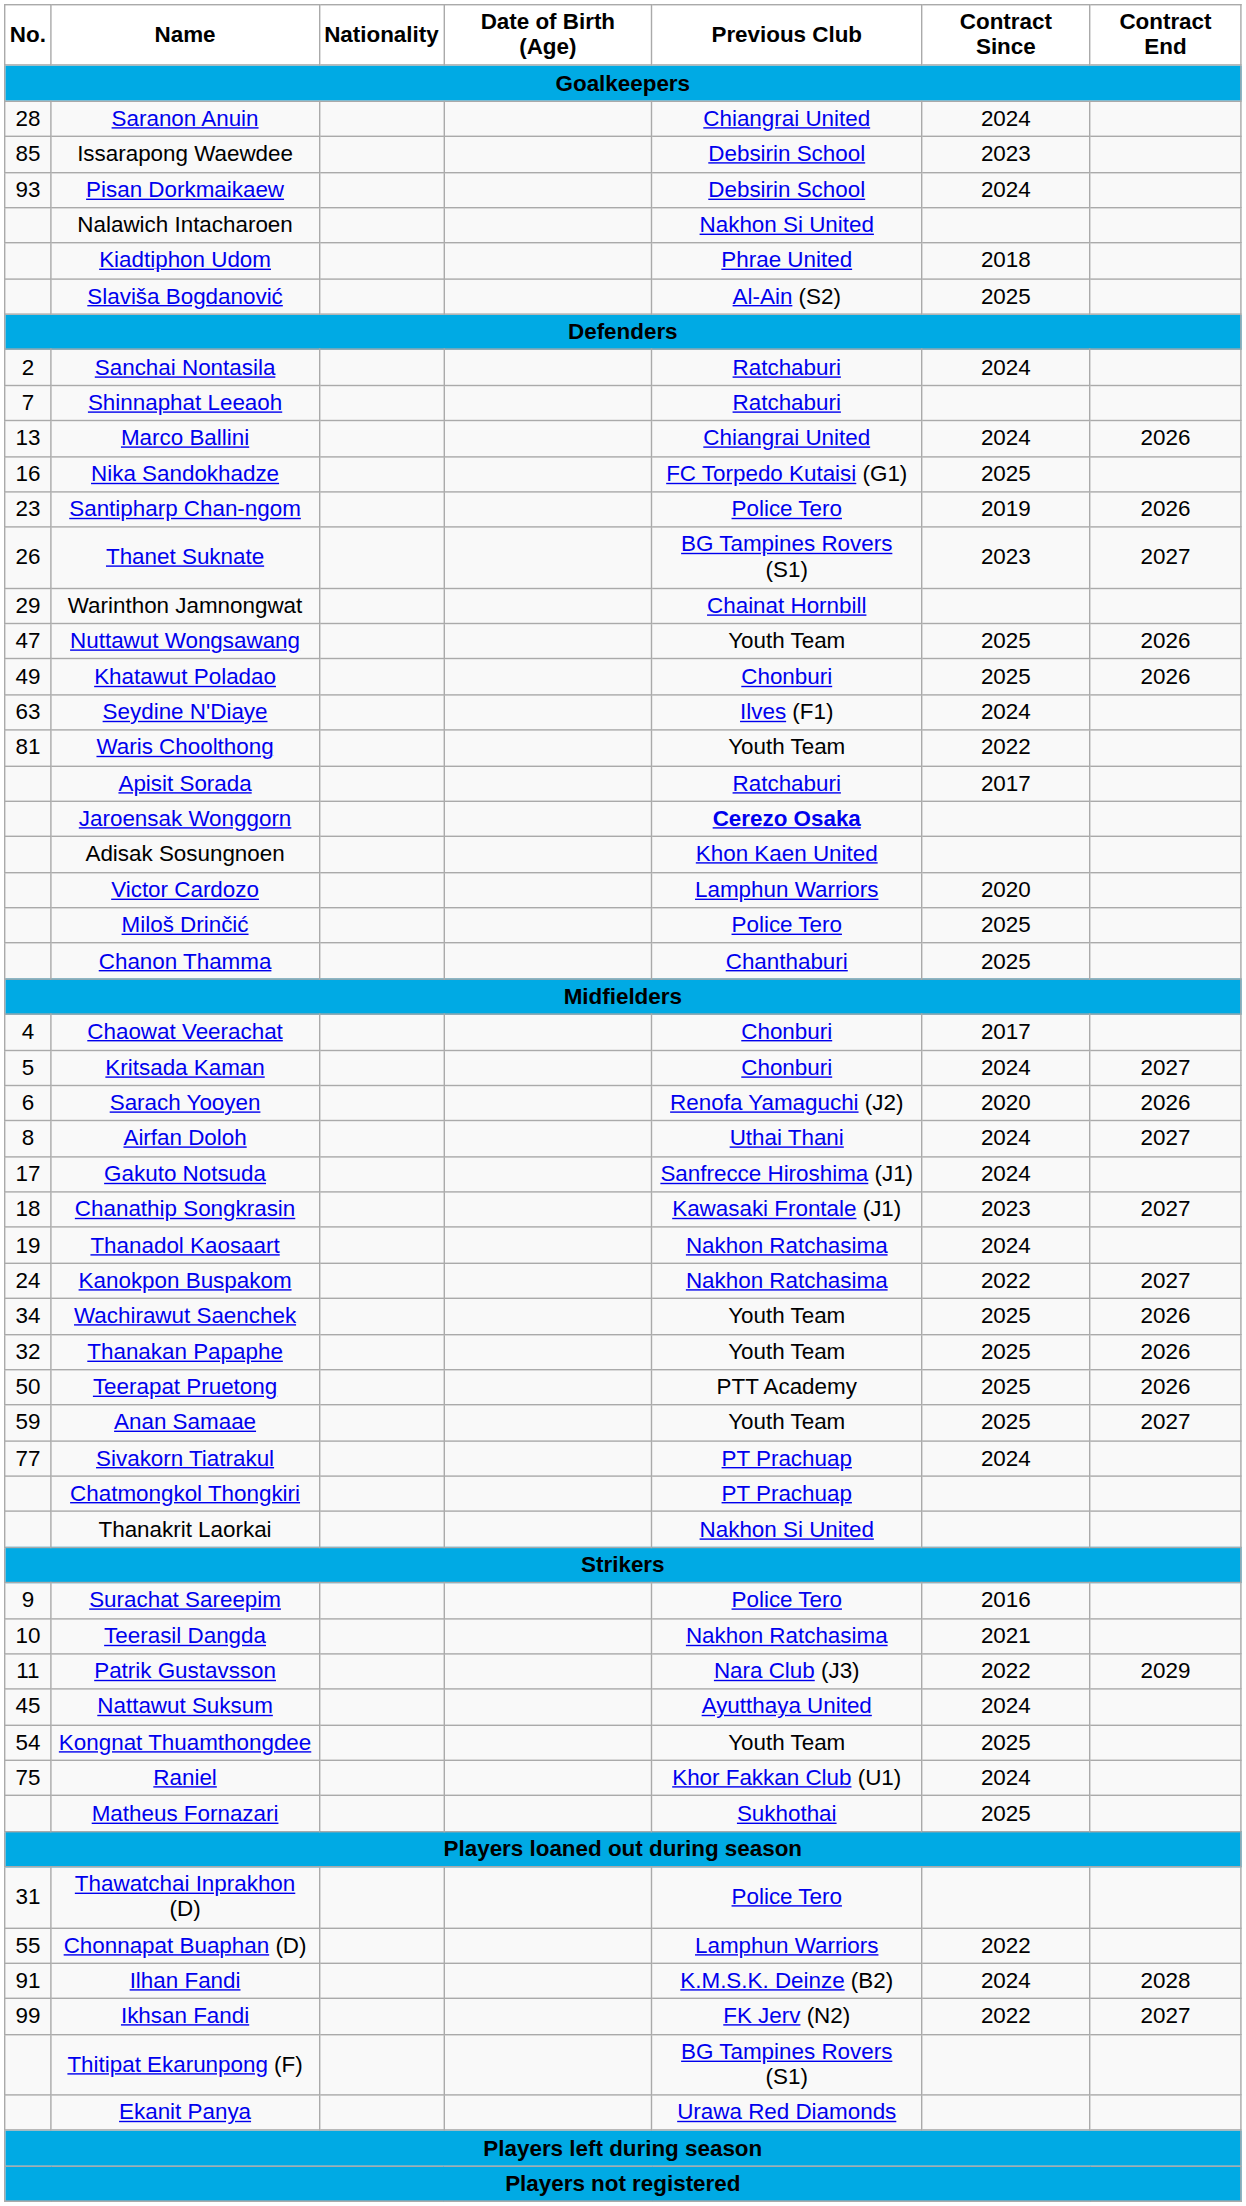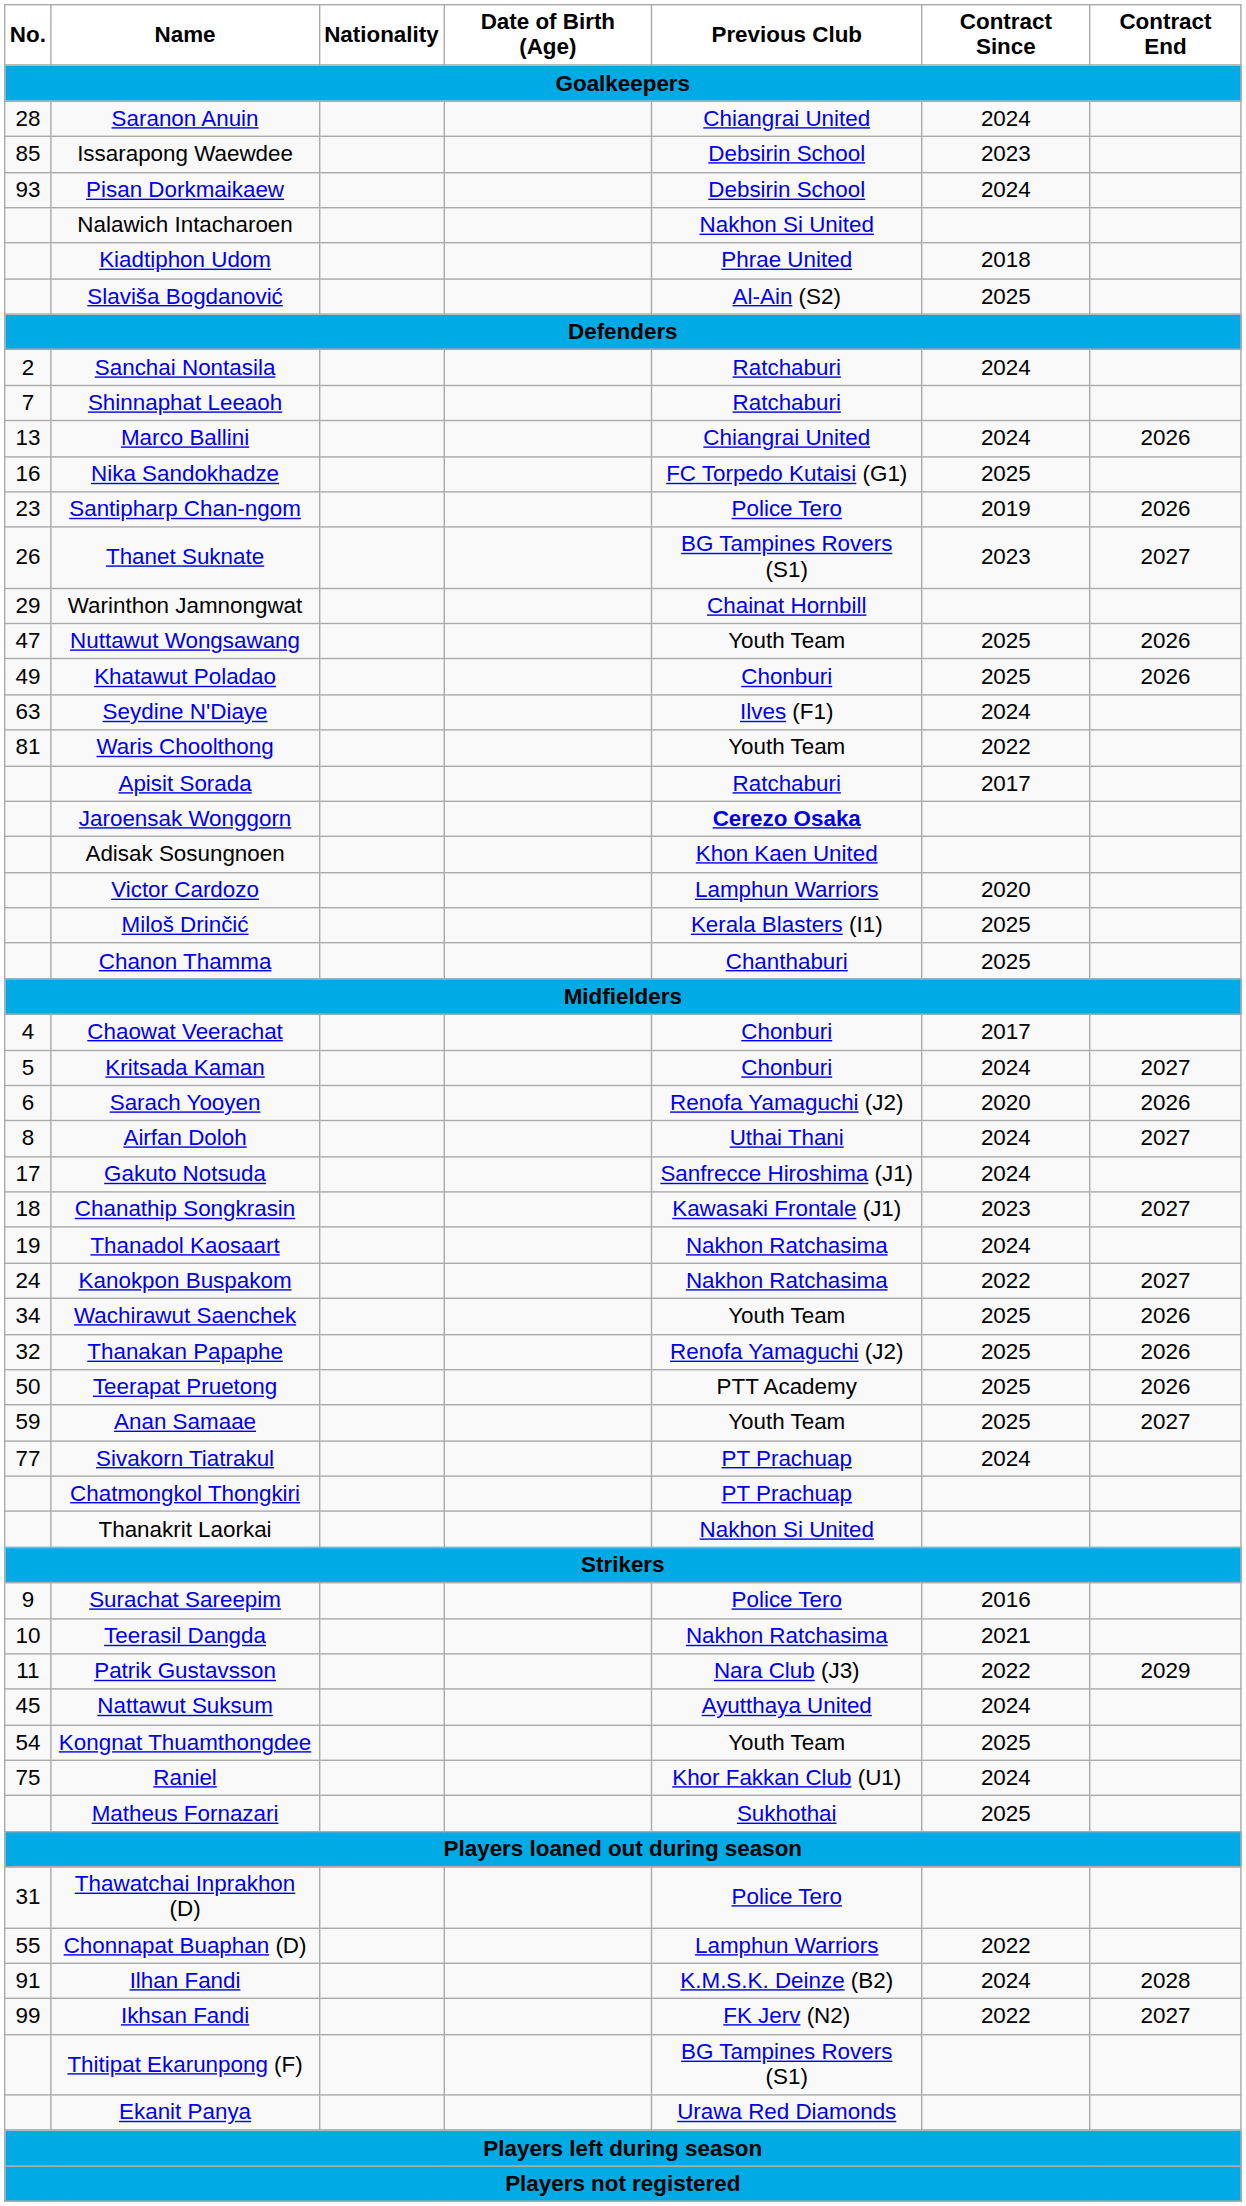 <table class="wikitable" style="text-align:center; font-size:100%; width:100%;">
 <tr>
 <th style="background:white; color:black; text-align:center;">No.</th>
 <th style="background:white; color:black; text-align:center;">Name</th>
 <th style="background:white; color:black; text-align:center;">Nationality</th>
 <th style="background:white; color:black; text-align:center;">Date of Birth (Age)</th>
 <th style="background:white; color:black; text-align:center;">Previous Club</th>
 <th style="background:white; color:black; text-align:center;">Contract Since</th>
 <th style="background:white; color:black; text-align:center;">Contract End</th>
 </tr>
 <tr>
 <th colspan="8" style="background:#00AAE4; color:black; text-align:center">Goalkeepers</th>
 </tr>
 <tr>
 <td>28</td>
 <td><a href='#'>Saranon Anuin</a></td>
 <td></td>
 <td></td>
 <td> <a href='#'>Chiangrai United</a></td>
 <td>2024</td>
 <td></td>
 </tr>
 <tr>
 <td>85</td>
 <td>Issarapong Waewdee</td>
 <td></td>
 <td></td>
 <td> <a href='#'>Debsirin School</a></td>
 <td>2023</td>
 <td></td>
 </tr>
 <tr>
 <td>93</td>
 <td><a href='#'>Pisan Dorkmaikaew</a></td>
 <td></td>
 <td></td>
 <td> <a href='#'>Debsirin School</a></td>
 <td>2024</td>
 <td></td>
 </tr>
 <tr>
 <td></td>
 <td>Nalawich Intacharoen</td>
 <td></td>
 <td></td>
 <td> <a href='#'>Nakhon Si United</a></td>
 <td></td>
 <td></td>
 </tr>
 <tr>
 <td></td>
 <td><a href='#'>Kiadtiphon Udom</a></td>
 <td></td>
 <td></td>
 <td> <a href='#'>Phrae United</a></td>
 <td>2018</td>
 <td></td>
 </tr>
 <tr>
 <td></td>
 <td><a href='#'>Slaviša Bogdanović</a></td>
 <td></td>
 <td></td>
 <td> <a href='#'>Al-Ain</a> (S2)</td>
 <td>2025</td>
 <td></td>
 </tr>
 <tr>
 <th colspan="8" style="background:#00AAE4; color:black; text-align:center">Defenders</th>
 </tr>
 <tr>
 <td>2</td>
 <td><a href='#'>Sanchai Nontasila</a></td>
 <td></td>
 <td></td>
 <td> <a href='#'>Ratchaburi</a></td>
 <td>2024</td>
 <td></td>
 </tr>
 <tr>
 <td>7</td>
 <td><a href='#'>Shinnaphat Leeaoh</a></td>
 <td></td>
 <td></td>
 <td> <a href='#'>Ratchaburi</a></td>
 <td></td>
 <td></td>
 </tr>
 <tr>
 <td>13</td>
 <td><a href='#'>Marco Ballini</a></td>
 <td></td>
 <td></td>
 <td> <a href='#'>Chiangrai United</a></td>
 <td>2024</td>
 <td>2026</td>
 </tr>
 <tr>
 <td>16</td>
 <td><a href='#'>Nika Sandokhadze</a></td>
 <td></td>
 <td></td>
 <td> <a href='#'>FC Torpedo Kutaisi</a> (G1)</td>
 <td>2025</td>
 <td></td>
 </tr>
 <tr>
 <td>23</td>
 <td><a href='#'>Santipharp Chan-ngom</a></td>
 <td></td>
 <td></td>
 <td> <a href='#'>Police Tero</a></td>
 <td>2019</td>
 <td>2026</td>
 </tr>
 <tr>
 <td>26</td>
 <td><a href='#'>Thanet Suknate</a></td>
 <td></td>
 <td></td>
 <td> <a href='#'>BG Tampines Rovers</a> (S1)</td>
 <td>2023</td>
 <td>2027</td>
 </tr>
 <tr>
 <td>29</td>
 <td>Warinthon Jamnongwat</td>
 <td></td>
 <td></td>
 <td> <a href='#'>Chainat Hornbill</a></td>
 <td></td>
 <td></td>
 </tr>
 <tr>
 <td>47</td>
 <td><a href='#'>Nuttawut Wongsawang</a></td>
 <td></td>
 <td></td>
 <td>Youth Team</td>
 <td>2025</td>
 <td>2026</td>
 </tr>
 <tr>
 <td>49</td>
 <td><a href='#'>Khatawut Poladao</a></td>
 <td></td>
 <td></td>
 <td> <a href='#'>Chonburi</a></td>
 <td>2025</td>
 <td>2026</td>
 </tr>
 <tr>
 <td>63</td>
 <td><a href='#'>Seydine N'Diaye</a></td>
 <td></td>
 <td></td>
 <td> <a href='#'>Ilves</a> (F1)</td>
 <td>2024</td>
 <td></td>
 </tr>
 <tr>
 <td>81</td>
 <td><a href='#'>Waris Choolthong</a></td>
 <td></td>
 <td></td>
 <td>Youth Team</td>
 <td>2022</td>
 <td></td>
 </tr>
 <tr>
 <td></td>
 <td><a href='#'>Apisit Sorada</a></td>
 <td></td>
 <td></td>
 <td> <a href='#'>Ratchaburi</a></td>
 <td>2017</td>
 <td></td>
 </tr>
 <tr>
 <td></td>
 <td><a href='#'>Jaroensak Wonggorn</a></td>
 <td></td>
 <td></td>
 <td><strong> <a href='#'>Cerezo Osaka</a></strong></td>
 <td></td>
 <td></td>
 </tr>
 <tr>
 <td></td>
 <td>Adisak Sosungnoen</td>
 <td></td>
 <td></td>
 <td> <a href='#'>Khon Kaen United</a></td>
 <td></td>
 <td></td>
 </tr>
 <tr>
 <td></td>
 <td><a href='#'>Victor Cardozo</a></td>
 <td></td>
 <td></td>
 <td> <a href='#'>Lamphun Warriors</a></td>
 <td>2020</td>
 <td></td>
 </tr>
 <tr>
 <td></td>
 <td><a href='#'>Miloš Drinčić</a></td>
 <td></td>
 <td></td>
-<td> <a href='#'>Police Tero</a></td>
+<td> <a href='#'>Kerala Blasters</a> (I1)</td>
 <td>2025</td>
 <td></td>
 </tr>
 <tr>
 <td></td>
 <td><a href='#'>Chanon Thamma</a></td>
 <td></td>
 <td></td>
 <td> <a href='#'>Chanthaburi</a></td>
 <td>2025</td>
 <td></td>
 </tr>
 <tr>
 <th colspan="8" style="background:#00AAE4; color:black; text-align:center">Midfielders</th>
 </tr>
 <tr>
 <td>4</td>
 <td><a href='#'>Chaowat Veerachat</a></td>
 <td></td>
 <td></td>
 <td> <a href='#'>Chonburi</a></td>
 <td>2017</td>
 <td></td>
 </tr>
 <tr>
 <td>5</td>
 <td><a href='#'>Kritsada Kaman</a></td>
 <td></td>
 <td></td>
 <td> <a href='#'>Chonburi</a></td>
 <td>2024</td>
 <td>2027</td>
 </tr>
 <tr>
 <td>6</td>
 <td><a href='#'>Sarach Yooyen</a></td>
 <td></td>
 <td></td>
 <td> <a href='#'>Renofa Yamaguchi</a> (J2)</td>
 <td>2020</td>
 <td>2026</td>
 </tr>
 <tr>
 <td>8</td>
 <td><a href='#'>Airfan Doloh</a></td>
 <td></td>
 <td></td>
 <td> <a href='#'>Uthai Thani</a></td>
 <td>2024</td>
 <td>2027</td>
 </tr>
 <tr>
 <td>17</td>
 <td><a href='#'>Gakuto Notsuda</a></td>
 <td></td>
 <td></td>
 <td> <a href='#'>Sanfrecce Hiroshima</a> (J1)</td>
 <td>2024</td>
 <td></td>
 </tr>
 <tr>
 <td>18</td>
 <td><a href='#'>Chanathip Songkrasin</a></td>
 <td></td>
 <td></td>
 <td> <a href='#'>Kawasaki Frontale</a> (J1)</td>
 <td>2023</td>
 <td>2027</td>
 </tr>
 <tr>
 <td>19</td>
 <td><a href='#'>Thanadol Kaosaart</a></td>
 <td></td>
 <td></td>
 <td> <a href='#'>Nakhon Ratchasima</a></td>
 <td>2024</td>
 <td></td>
 </tr>
 <tr>
 <td>24</td>
 <td><a href='#'>Kanokpon Buspakom</a></td>
 <td></td>
 <td></td>
 <td> <a href='#'>Nakhon Ratchasima</a></td>
 <td>2022</td>
 <td>2027</td>
 </tr>
 <tr>
 <td>34</td>
 <td><a href='#'>Wachirawut Saenchek</a></td>
 <td></td>
 <td></td>
 <td>Youth Team</td>
 <td>2025</td>
 <td>2026</td>
 </tr>
 <tr>
 <td>32</td>
 <td><a href='#'>Thanakan Papaphe</a></td>
 <td></td>
 <td></td>
-<td>Youth Team</td>
+<td> <a href='#'>Renofa Yamaguchi</a> (J2)</td>
 <td>2025</td>
 <td>2026</td>
 </tr>
 <tr>
 <td>50</td>
 <td><a href='#'>Teerapat Pruetong</a></td>
 <td></td>
 <td></td>
 <td> PTT Academy</td>
 <td>2025</td>
 <td>2026</td>
 </tr>
 <tr>
 <td>59</td>
 <td><a href='#'>Anan Samaae</a></td>
 <td></td>
 <td></td>
 <td>Youth Team</td>
 <td>2025</td>
 <td>2027</td>
 </tr>
 <tr>
 <td>77</td>
 <td><a href='#'>Sivakorn Tiatrakul</a></td>
 <td></td>
 <td></td>
 <td> <a href='#'>PT Prachuap</a></td>
 <td>2024</td>
 <td></td>
 </tr>
 <tr>
 <td></td>
 <td><a href='#'>Chatmongkol Thongkiri</a></td>
 <td></td>
 <td></td>
 <td> <a href='#'>PT Prachuap</a></td>
 <td></td>
 <td></td>
 </tr>
 <tr>
 <td></td>
 <td>Thanakrit Laorkai</td>
 <td></td>
 <td></td>
 <td> <a href='#'>Nakhon Si United</a></td>
 <td></td>
 <td></td>
 </tr>
 <tr>
 <th colspan="8" style="background:#00AAE4; color:black; text-align:center">Strikers</th>
 </tr>
 <tr>
 <td>9</td>
 <td><a href='#'>Surachat Sareepim</a></td>
 <td></td>
 <td></td>
 <td> <a href='#'>Police Tero</a></td>
 <td>2016</td>
 <td></td>
 </tr>
 <tr>
 <td>10</td>
 <td><a href='#'>Teerasil Dangda</a></td>
 <td></td>
 <td></td>
 <td> <a href='#'>Nakhon Ratchasima</a></td>
 <td>2021</td>
 <td></td>
 </tr>
 <tr>
 <td>11</td>
 <td><a href='#'>Patrik Gustavsson</a></td>
 <td></td>
 <td></td>
 <td> <a href='#'>Nara Club</a> (J3)</td>
 <td>2022</td>
 <td>2029</td>
 </tr>
 <tr>
 <td>45</td>
 <td><a href='#'>Nattawut Suksum</a></td>
 <td></td>
 <td></td>
 <td> <a href='#'>Ayutthaya United</a></td>
 <td>2024</td>
 <td></td>
 </tr>
 <tr>
 <td>54</td>
 <td><a href='#'>Kongnat Thuamthongdee</a></td>
 <td></td>
 <td></td>
 <td>Youth Team</td>
 <td>2025</td>
 <td></td>
 </tr>
 <tr>
 <td>75</td>
 <td><a href='#'>Raniel</a></td>
 <td></td>
 <td></td>
 <td> <a href='#'>Khor Fakkan Club</a> (U1)</td>
 <td>2024</td>
 <td></td>
 </tr>
 <tr>
 <td></td>
 <td><a href='#'>Matheus Fornazari</a></td>
 <td></td>
 <td></td>
 <td> <a href='#'>Sukhothai</a></td>
 <td>2025</td>
 <td></td>
 </tr>
 <tr>
 <th colspan="8" style="background:#00AAE4; color:black; text-align:center">Players loaned out during season</th>
 </tr>
 <tr>
 <td>31</td>
 <td><a href='#'>Thawatchai Inprakhon</a> (D)</td>
 <td></td>
 <td></td>
 <td> <a href='#'>Police Tero</a></td>
 <td></td>
 <td></td>
 </tr>
 <tr>
 <td>55</td>
 <td><a href='#'>Chonnapat Buaphan</a> (D)</td>
 <td></td>
 <td></td>
 <td> <a href='#'>Lamphun Warriors</a></td>
 <td>2022</td>
 <td></td>
 </tr>
 <tr>
 <td>91</td>
 <td><a href='#'>Ilhan Fandi</a></td>
 <td></td>
 <td></td>
 <td> <a href='#'>K.M.S.K. Deinze</a> (B2)</td>
 <td>2024</td>
 <td>2028</td>
 </tr>
 <tr>
 <td>99</td>
 <td><a href='#'>Ikhsan Fandi</a></td>
 <td></td>
 <td></td>
 <td> <a href='#'>FK Jerv</a> (N2)</td>
 <td>2022</td>
 <td>2027</td>
 </tr>
 <tr>
 <td></td>
 <td><a href='#'>Thitipat Ekarunpong</a> (F)</td>
 <td></td>
 <td></td>
 <td> <a href='#'>BG Tampines Rovers</a> (S1)</td>
 <td></td>
 <td></td>
 </tr>
 <tr>
 <td></td>
 <td><a href='#'>Ekanit Panya</a></td>
 <td></td>
 <td></td>
 <td> <a href='#'>Urawa Red Diamonds</a></td>
 <td></td>
 <td></td>
 </tr>
 <tr>
 <th colspan="8" style="background:#00AAE4; color:black; text-align:center">Players left during season</th>
 </tr>
 <tr>
 <th colspan="8" style="background:#00AAE4; color:black; text-align:center">Players not registered</th>
 </tr>
 <tr>
 </tr>
 </table>
